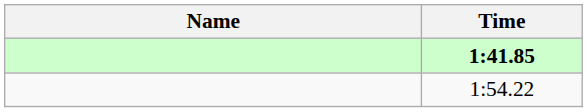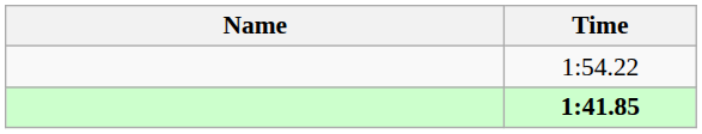 <table class="wikitable" style="text-align:center;">
 <tr>
 <th style="width:19em">Name</th>
 <th style="width:7em">Time</th>
 </tr>
+<tr>
+<td align=left></td>
+<td>1:54.22</td>
+</tr>
 <tr bgcolor=ccffcc>
 <td align=left><strong></strong></td>
 <td><strong>1:41.85</strong></td>
 </tr>
-<tr>
-<td align=left></td>
-<td>1:54.22</td>
-</tr>
 </table>
